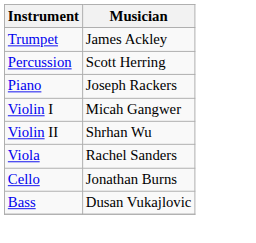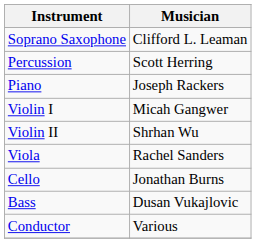 <table class="wikitable">
 <tr>
 <th>Instrument</th>
 <th>Musician</th>
 </tr>
 <tr>
-<td><a href='#'>Trumpet</a></td>
-<td>James Ackley</td>
+<td><a href='#'>Soprano Saxophone</a></td>
+<td>Clifford L. Leaman</td>
 </tr>
 <tr>
 <td><a href='#'>Percussion</a></td>
 <td>Scott Herring</td>
 </tr>
 <tr>
 <td><a href='#'>Piano</a></td>
 <td>Joseph Rackers</td>
 </tr>
 <tr>
 <td><a href='#'>Violin</a> I</td>
 <td>Micah Gangwer</td>
 </tr>
 <tr>
 <td><a href='#'>Violin</a> II</td>
 <td>Shrhan Wu</td>
 </tr>
 <tr>
 <td><a href='#'>Viola</a></td>
 <td>Rachel Sanders</td>
 </tr>
 <tr>
 <td><a href='#'>Cello</a></td>
 <td>Jonathan Burns</td>
 </tr>
 <tr>
 <td><a href='#'>Bass</a></td>
 <td>Dusan Vukajlovic</td>
 </tr>
 <tr>
+<td><a href='#'>Conductor</a></td>
+<td>Various</td>
+</tr>
+<tr>
 </tr>
 </table>
